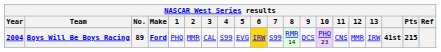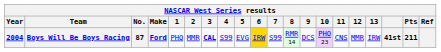 <table class="wikitable" style="text-align:center; font-size:75%">
 <tr>
 <th colspan=23><a href='#'>NASCAR West Series</a> results</th>
 </tr>
 <tr>
 <th>Year</th>
 <th>Team</th>
 <th>No.</th>
 <th>Make</th>
 <th>1</th>
 <th>2</th>
 <th>3</th>
 <th>4</th>
 <th>5</th>
 <th>6</th>
 <th>7</th>
 <th>8</th>
 <th>9</th>
 <th>10</th>
 <th>11</th>
 <th>12</th>
 <th>13</th>
 <th></th>
 <th>Pts</th>
 <th>Ref</th>
 </tr>
 <tr>
 <th><a href='#'>2004</a></th>
 <th><a href='#'>Boys Will Be Boys Racing</a></th>
-<th>89</th>
+<th>87</th>
 <th><a href='#'>Ford</a></th>
 <td><a href='#'>PHO</a></td>
 <td><a href='#'>MMR</a></td>
-<td><a href='#'>CAL</a></td>
+<td><strong><a href='#'>CAL</a></strong></td>
 <td><a href='#'>S99</a></td>
 <td><a href='#'>EVG</a></td>
 <td style="background: gold;"><a href='#'>IRW</a></td>
 <td><a href='#'>S99</a></td>
 <td style="background:#DFFFDF;"><a href='#'>RMR</a><br><small>14</small></td>
 <td><a href='#'>DCS</a></td>
 <td style="background:#EFCFFF;"><a href='#'>PHO</a><br><small>23</small></td>
 <td><a href='#'>CNS</a></td>
 <td><a href='#'>MMR</a></td>
 <td><a href='#'>IRW</a></td>
 <th>41st</th>
-<th>215</th>
+<th>211</th>
 <th></th>
 </tr>
 </table>
